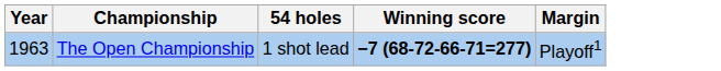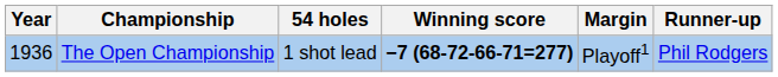 <table class="wikitable">
 <tr>
 <th>Year</th>
 <th>Championship</th>
 <th>54 holes</th>
 <th>Winning score</th>
 <th>Margin</th>
+<th>Runner-up</th>
 </tr>
 <tr style="background:#ABCDEF;">
-<td>1963</td>
+<td>1936</td>
 <td><a href='#'>The Open Championship</a></td>
 <td>1 shot lead</td>
 <td><strong>−7 (68-72-66-71=277)</strong></td>
 <td>Playoff<sup>1</sup></td>
+<td> <a href='#'>Phil Rodgers</a></td>
 </tr>
 </table>
